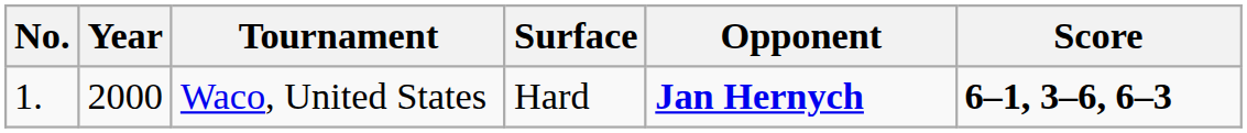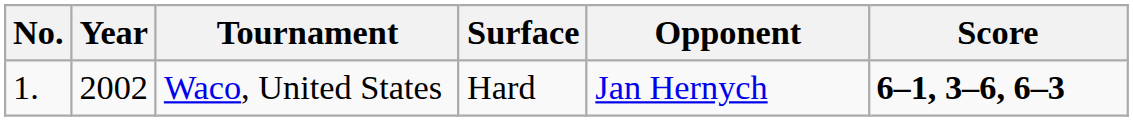 <table class="sortable wikitable" style=font-size:97%>
 <tr>
 <th style="width:20px">No.</th>
 <th style="width:30px">Year</th>
 <th style="width:130px">Tournament</th>
 <th style="width:50px">Surface</th>
 <th style="width:120px">Opponent</th>
 <th style="width:110px" class="unsortable">Score</th>
 </tr>
 <tr>
 <td>1.</td>
-<td>2000</td>
+<td>2002</td>
 <td><a href='#'>Waco</a>, United States</td>
 <td>Hard</td>
-<td><strong> <a href='#'>Jan Hernych</a></strong></td>
+<td> <a href='#'>Jan Hernych</a></td>
 <td><strong>6–1, 3–6, 6–3</strong></td>
 </tr>
 </table>
